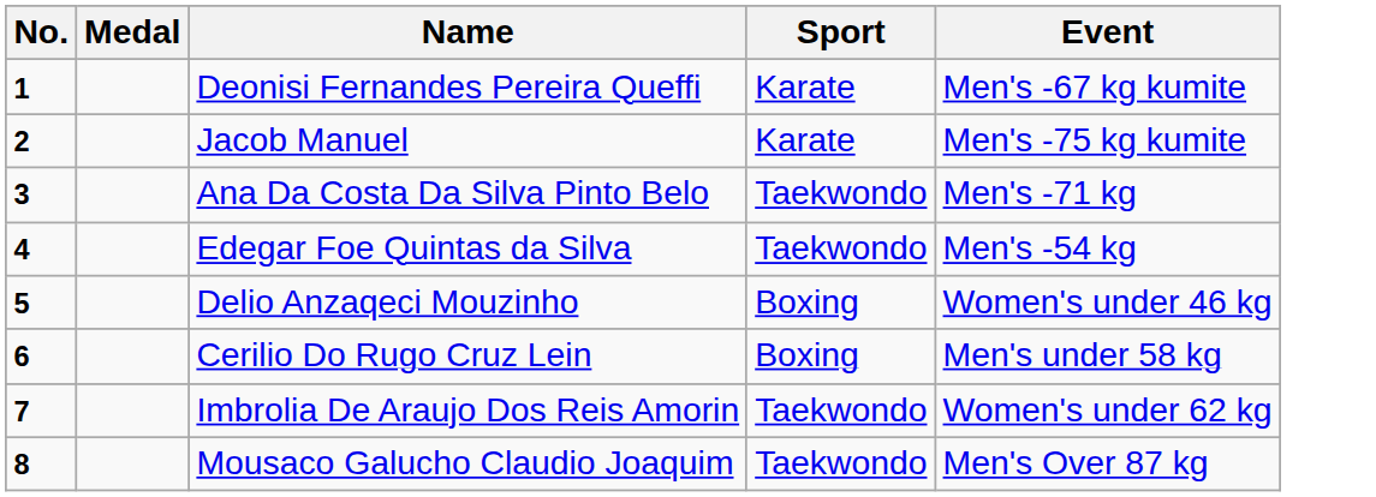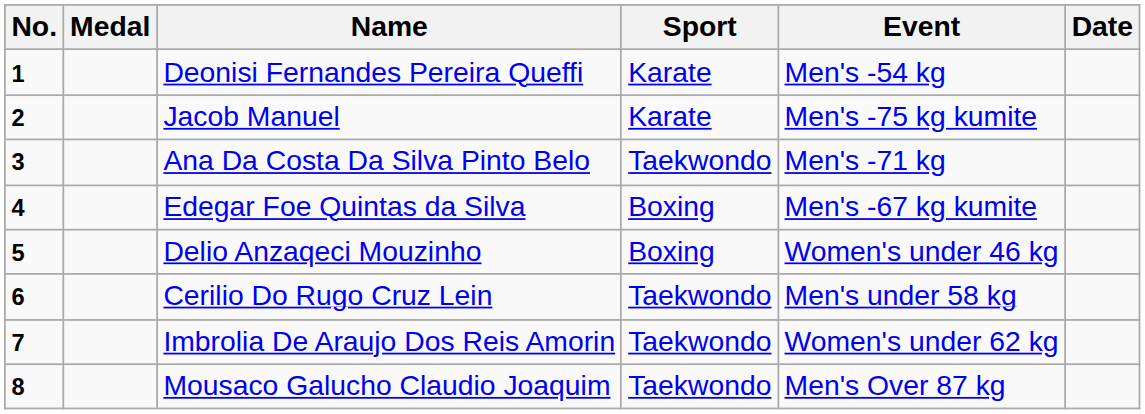 <table class="wikitable sortable"  style="font-size:100%">
 <tr>
 <th width="10">No.</th>
 <th>Medal</th>
 <th>Name</th>
 <th>Sport</th>
 <th>Event</th>
+<th>Date</th>
 </tr>
 <tr>
 <td><small><strong>1</strong></small></td>
 <td></td>
 <td><a href='#'>Deonisi Fernandes Pereira Queffi</a></td>
 <td><a href='#'>Karate</a></td>
-<td><a href='#'>Men's -67 kg kumite</a></td>
+<td><a href='#'>Men's -54 kg</a></td>
+<td></td>
 </tr>
 <tr>
 <td><small><strong>2</strong></small></td>
 <td></td>
 <td><a href='#'>Jacob Manuel</a></td>
 <td><a href='#'>Karate</a></td>
 <td><a href='#'>Men's -75 kg kumite</a></td>
+<td></td>
 </tr>
 <tr>
 <td><small><strong>3</strong></small></td>
 <td></td>
 <td><a href='#'>Ana Da Costa Da Silva Pinto Belo</a></td>
 <td><a href='#'>Taekwondo</a></td>
 <td><a href='#'>Men's -71 kg</a></td>
+<td></td>
 </tr>
 <tr>
 <td><small><strong>4</strong></small></td>
 <td></td>
 <td><a href='#'>Edegar Foe Quintas da Silva</a></td>
-<td><a href='#'>Taekwondo</a></td>
-<td><a href='#'>Men's -54 kg</a></td>
+<td><a href='#'>Boxing</a></td>
+<td><a href='#'>Men's -67 kg kumite</a></td>
+<td></td>
 </tr>
 <tr>
 <td><small><strong>5</strong></small></td>
 <td></td>
 <td><a href='#'>Delio Anzaqeci Mouzinho</a></td>
 <td><a href='#'>Boxing</a></td>
 <td><a href='#'>Women's under 46 kg</a></td>
+<td></td>
 </tr>
 <tr>
 <td><small><strong>6</strong></small></td>
 <td></td>
 <td><a href='#'>Cerilio Do Rugo Cruz Lein</a></td>
-<td><a href='#'>Boxing</a></td>
+<td><a href='#'>Taekwondo</a></td>
 <td><a href='#'>Men's under 58 kg</a></td>
+<td></td>
 </tr>
 <tr>
 <td><small><strong>7</strong></small></td>
 <td></td>
 <td><a href='#'>Imbrolia De Araujo Dos Reis Amorin</a></td>
 <td><a href='#'>Taekwondo</a></td>
 <td><a href='#'>Women's under 62 kg</a></td>
+<td></td>
 </tr>
 <tr>
 <td><small><strong>8</strong></small></td>
 <td></td>
 <td><a href='#'>Mousaco Galucho Claudio Joaquim</a></td>
 <td><a href='#'>Taekwondo</a></td>
 <td><a href='#'>Men's Over 87 kg</a></td>
+<td></td>
 </tr>
 </table>
